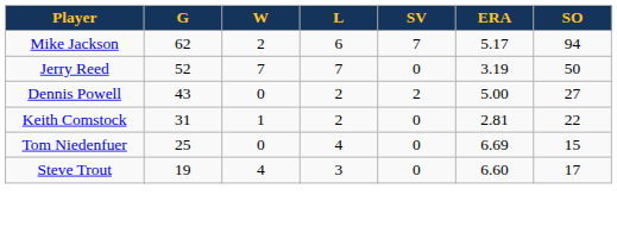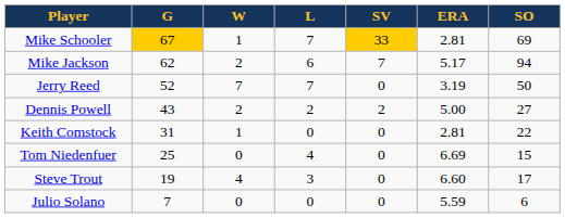 <table class="wikitable sortable">
 <tr>
 <th style="background:#14345B;color:#ffc322;" width="16%">Player</th>
 <th style="background:#14345B;color:#ffc322;" width="9%">G</th>
 <th style="background:#14345B;color:#ffc322;" width="9%">W</th>
 <th style="background:#14345B;color:#ffc322;" width="9%">L</th>
 <th style="background:#14345B;color:#ffc322;" width="9%">SV</th>
 <th style="background:#14345B;color:#ffc322;" width="9%">ERA</th>
 <th style="background:#14345B;color:#ffc322;" width="9%">SO</th>
+</tr>
+<tr align=center>
+<td><a href='#'>Mike Schooler</a></td>
+<td bgcolor="FFCC00">67</td>
+<td>1</td>
+<td>7</td>
+<td bgcolor="FFCC00">33</td>
+<td>2.81</td>
+<td>69</td>
 </tr>
 <tr align=center>
 <td><a href='#'>Mike Jackson</a></td>
 <td>62</td>
 <td>2</td>
 <td>6</td>
 <td>7</td>
 <td>5.17</td>
 <td>94</td>
 </tr>
 <tr align=center>
 <td><a href='#'>Jerry Reed</a></td>
 <td>52</td>
 <td>7</td>
 <td>7</td>
 <td>0</td>
 <td>3.19</td>
 <td>50</td>
 </tr>
 <tr align=center>
 <td><a href='#'>Dennis Powell</a></td>
 <td>43</td>
-<td>0</td>
+<td>2</td>
 <td>2</td>
 <td>2</td>
 <td>5.00</td>
 <td>27</td>
 </tr>
 <tr align=center>
 <td><a href='#'>Keith Comstock</a></td>
 <td>31</td>
 <td>1</td>
-<td>2</td>
+<td>0</td>
 <td>0</td>
 <td>2.81</td>
 <td>22</td>
 </tr>
 <tr align=center>
 <td><a href='#'>Tom Niedenfuer</a></td>
 <td>25</td>
 <td>0</td>
 <td>4</td>
 <td>0</td>
 <td>6.69</td>
 <td>15</td>
 </tr>
 <tr align=center>
 <td><a href='#'>Steve Trout</a></td>
 <td>19</td>
 <td>4</td>
 <td>3</td>
 <td>0</td>
 <td>6.60</td>
 <td>17</td>
 </tr>
+<tr align=center>
+<td><a href='#'>Julio Solano</a></td>
+<td>7</td>
+<td>0</td>
+<td>0</td>
+<td>0</td>
+<td>5.59</td>
+<td>6</td>
+</tr>
 </table>
